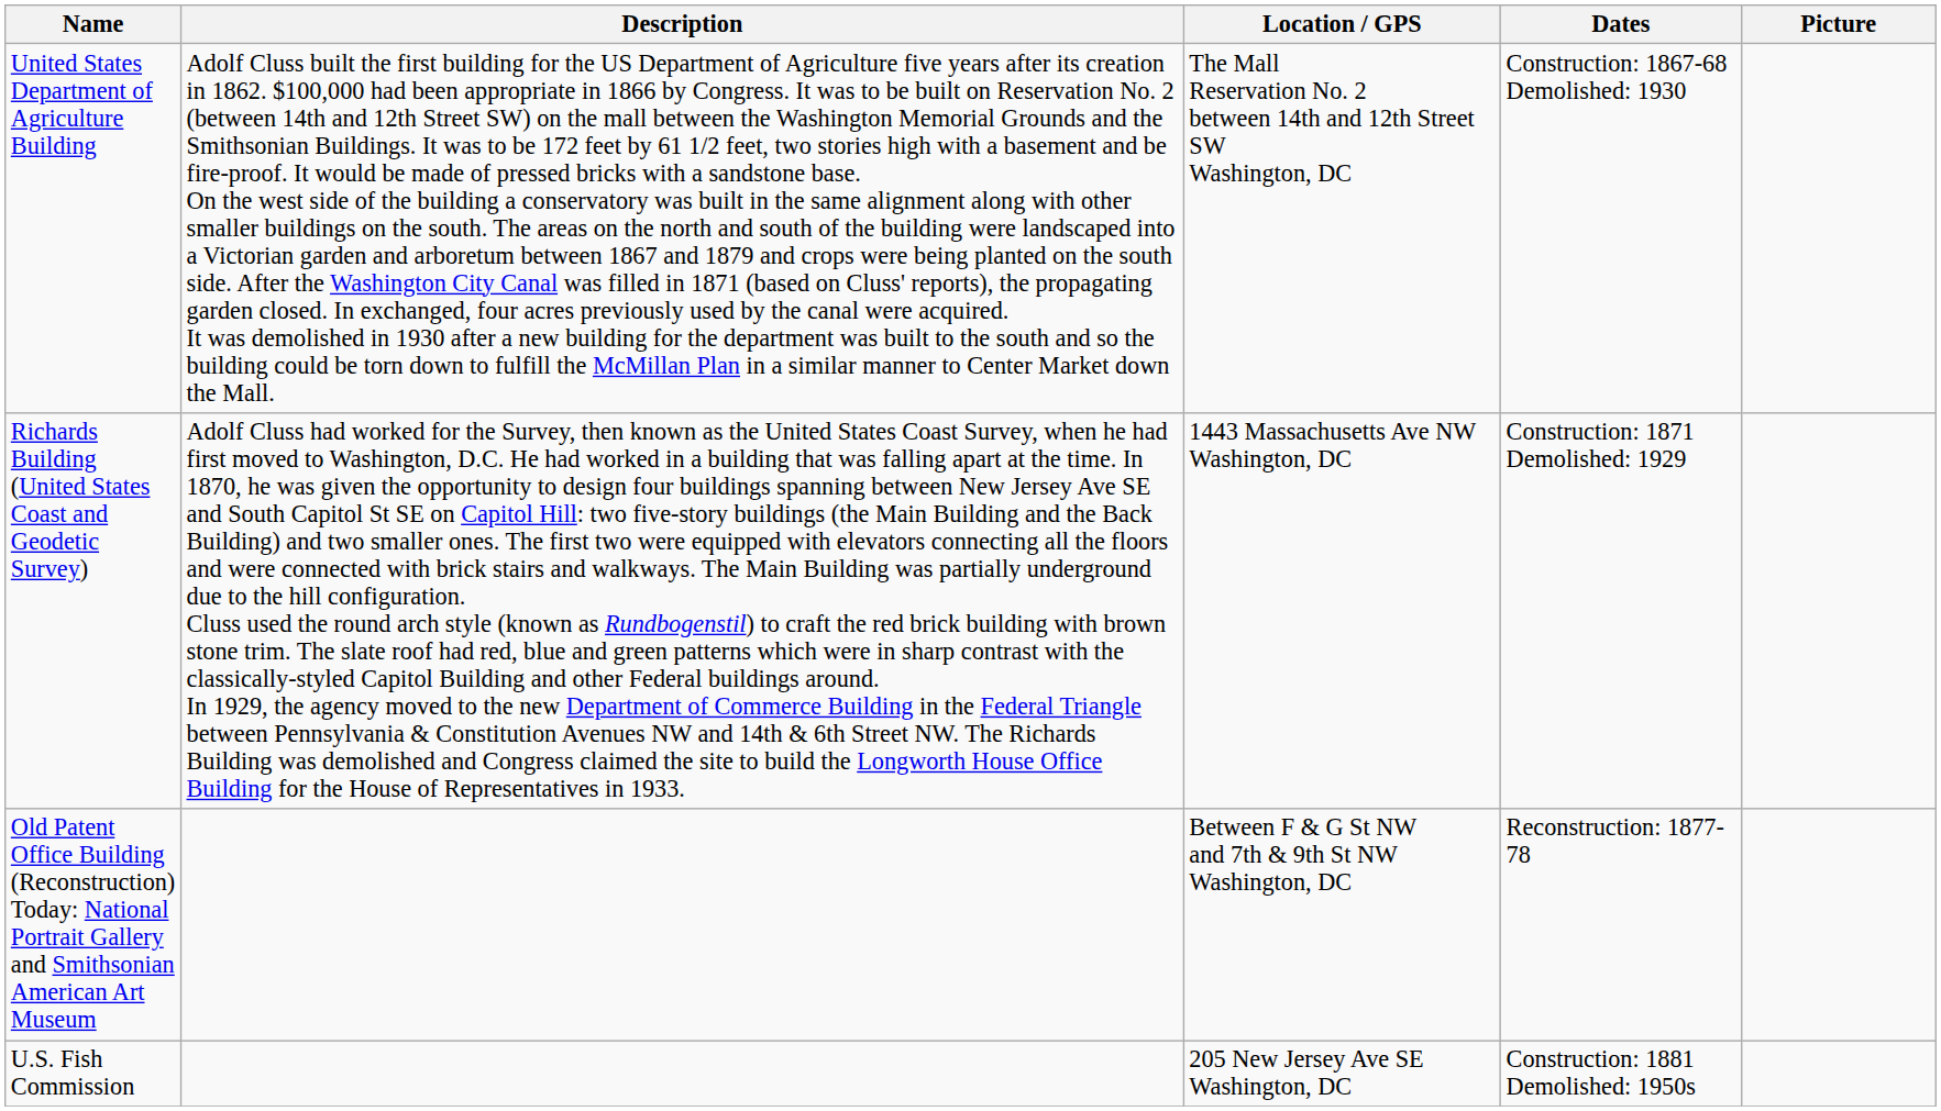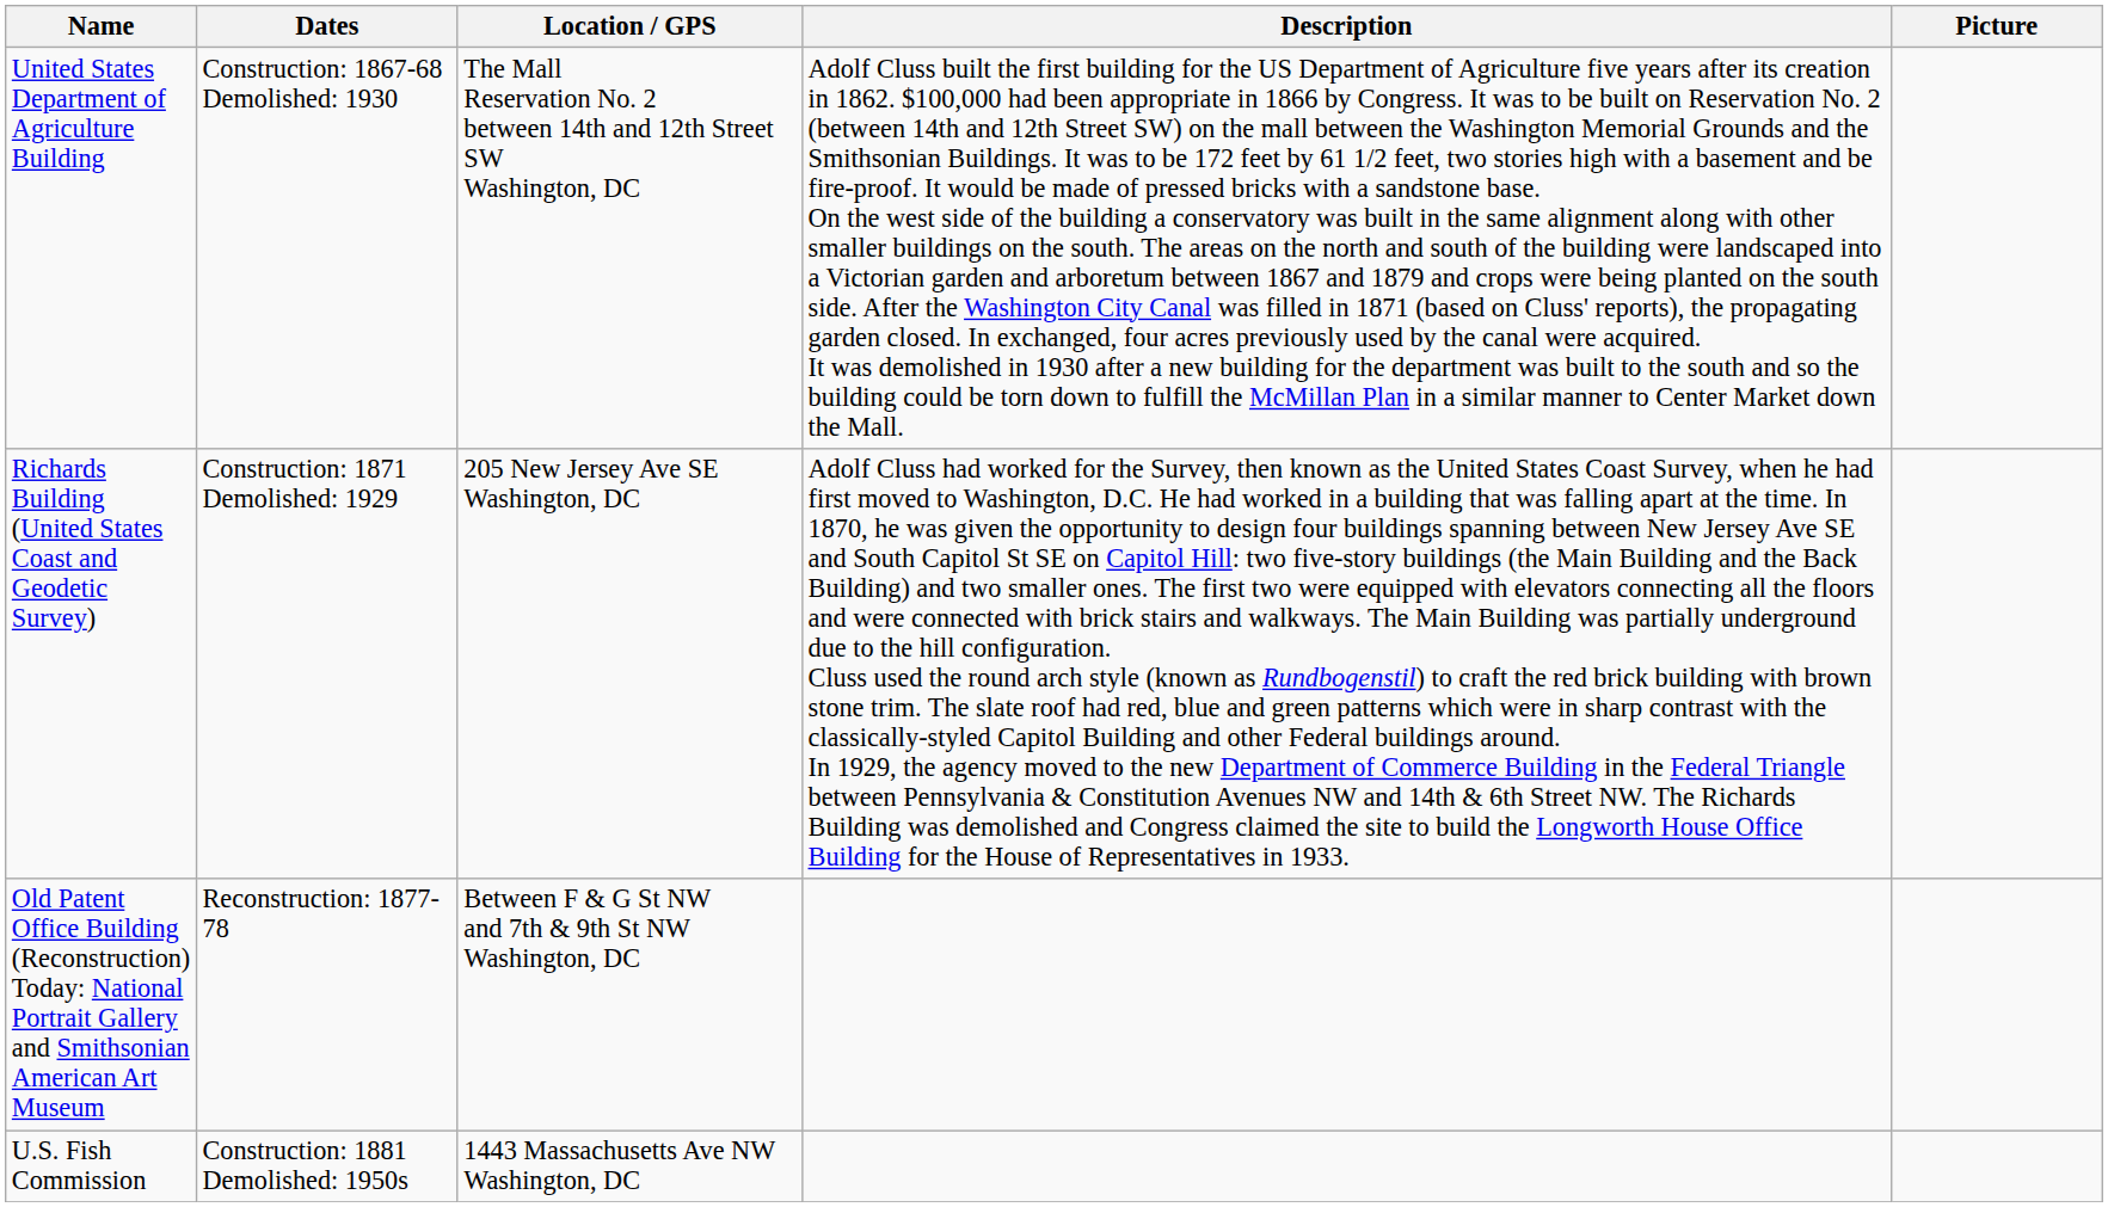 <table class="wikitable sortable" style="width: 100%">
 <tr>
 <th style="width: 100px;">Name</th>
+<th style="width: 150px;">Dates</th>
+<th style="width: 200px;">Location / GPS</th>
 <th>Description</th>
-<th style="width: 200px;">Location / GPS</th>
-<th style="width: 150px;">Dates</th>
 <th style="width: 120px;">Picture</th>
 </tr>
 <tr style="vertical-align: top;">
 <td><a href='#'>United States Department of Agriculture Building</a></td>
+<td>Construction: 1867-68<br> Demolished: 1930</td>
+<td>The Mall<br>Reservation No. 2<br> between 14th and 12th Street SW<br> Washington, DC<br></td>
 <td>Adolf Cluss built the first building for the US Department of Agriculture five years after its creation in 1862. $100,000 had been appropriate in 1866 by Congress. It was to be built on Reservation No. 2 (between 14th and 12th Street SW) on the mall between the Washington Memorial Grounds and the Smithsonian Buildings. It was to be 172 feet by 61 1/2 feet, two stories high with a basement and be fire-proof. It would be made of pressed bricks with a sandstone base.<br>On the west side of the building a conservatory was built in the same alignment along with other smaller buildings on the south. The areas on the north and south of the building were landscaped into a Victorian garden and arboretum between 1867 and 1879 and crops were being planted on the south side. After the <a href='#'>Washington City Canal</a> was filled in 1871 (based on Cluss' reports), the propagating garden closed. In exchanged, four acres previously used by the canal were acquired.<br> It was demolished in 1930 after a new building for the department was built to the south and so the building could be torn down to fulfill the <a href='#'>McMillan Plan</a> in a similar manner to Center Market down the Mall.</td>
-<td>The Mall<br>Reservation No. 2<br> between 14th and 12th Street SW<br> Washington, DC<br></td>
-<td>Construction: 1867-68<br> Demolished: 1930</td>
 <td></td>
 </tr>
 <tr style="vertical-align: top;">
 <td><a href='#'>Richards Building</a> (<a href='#'>United States Coast and Geodetic Survey</a>)</td>
+<td>Construction: 1871<br> Demolished: 1929</td>
+<td>205 New Jersey Ave SE<br> Washington, DC<br></td>
 <td>Adolf Cluss had worked for the Survey, then known as the United States Coast Survey, when he had first moved to Washington, D.C. He had worked in a building that was falling apart at the time. In 1870, he was given the opportunity to design four buildings spanning between New Jersey Ave SE and South Capitol St SE on <a href='#'>Capitol Hill</a>: two five-story buildings (the Main Building and the Back Building) and two smaller ones. The first two were equipped with elevators connecting all the floors and were connected with brick stairs and walkways. The Main Building was partially underground due to the hill configuration.<br> Cluss used the round arch style (known as <em><a href='#'>Rundbogenstil</a></em>) to craft the red brick building with brown stone trim. The slate roof had red, blue and green patterns which were in sharp contrast with the classically-styled Capitol Building and other Federal buildings around.<br> In 1929, the agency moved to the new <a href='#'>Department of Commerce Building</a> in the <a href='#'>Federal Triangle</a> between Pennsylvania & Constitution Avenues NW and 14th & 6th Street NW. The Richards Building was demolished and Congress claimed the site to build the <a href='#'>Longworth House Office Building</a> for the House of Representatives in 1933.</td>
-<td>1443 Massachusetts Ave NW<br> Washington, DC<br></td>
-<td>Construction: 1871<br> Demolished: 1929</td>
 <td></td>
 </tr>
 <tr style="vertical-align: top;">
 <td><a href='#'>Old Patent Office Building</a> (Reconstruction) Today: <a href='#'>National Portrait Gallery</a> and <a href='#'>Smithsonian American Art Museum</a></td>
+<td>Reconstruction: 1877-78</td>
+<td>Between F & G St NW<br>and 7th & 9th St NW <br> Washington, DC<br></td>
 <td></td>
-<td>Between F & G St NW<br>and 7th & 9th St NW <br> Washington, DC<br></td>
-<td>Reconstruction: 1877-78</td>
 <td></td>
 </tr>
 <tr style="vertical-align: top;">
 <td>U.S. Fish Commission</td>
+<td>Construction: 1881<br> Demolished: 1950s</td>
+<td>1443 Massachusetts Ave NW<br> Washington, DC<br></td>
 <td></td>
-<td>205 New Jersey Ave SE<br> Washington, DC<br></td>
-<td>Construction: 1881<br> Demolished: 1950s</td>
 <td></td>
 </tr>
 </table>
